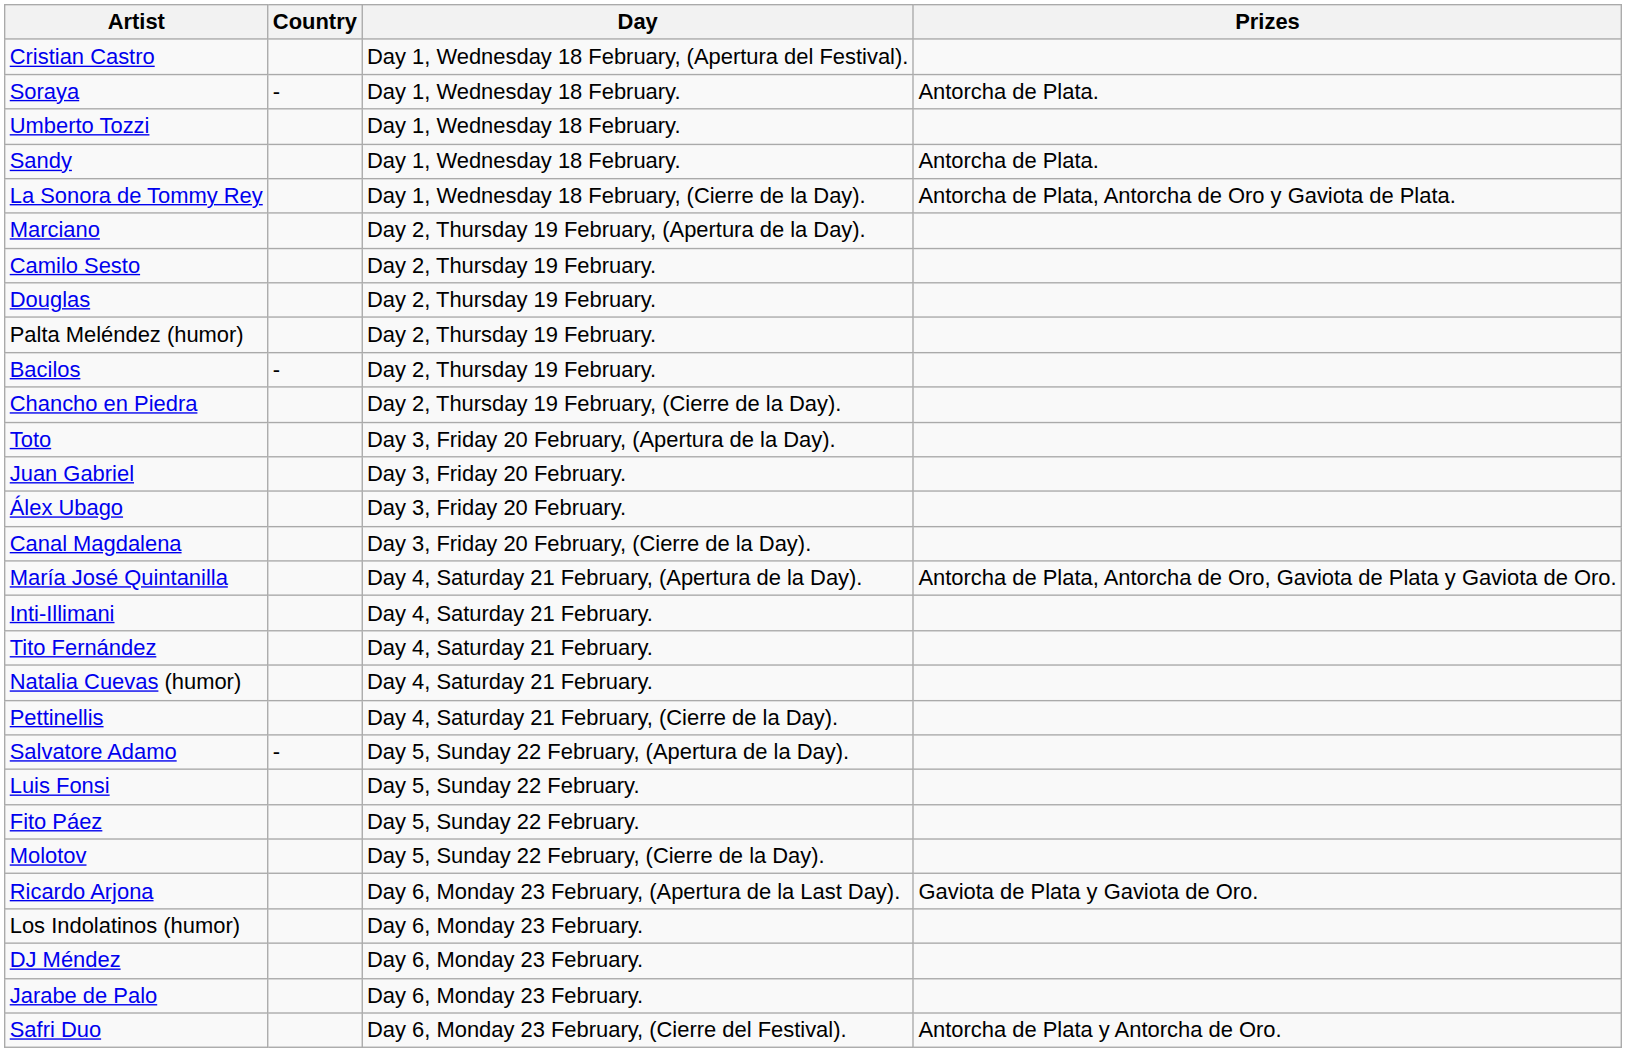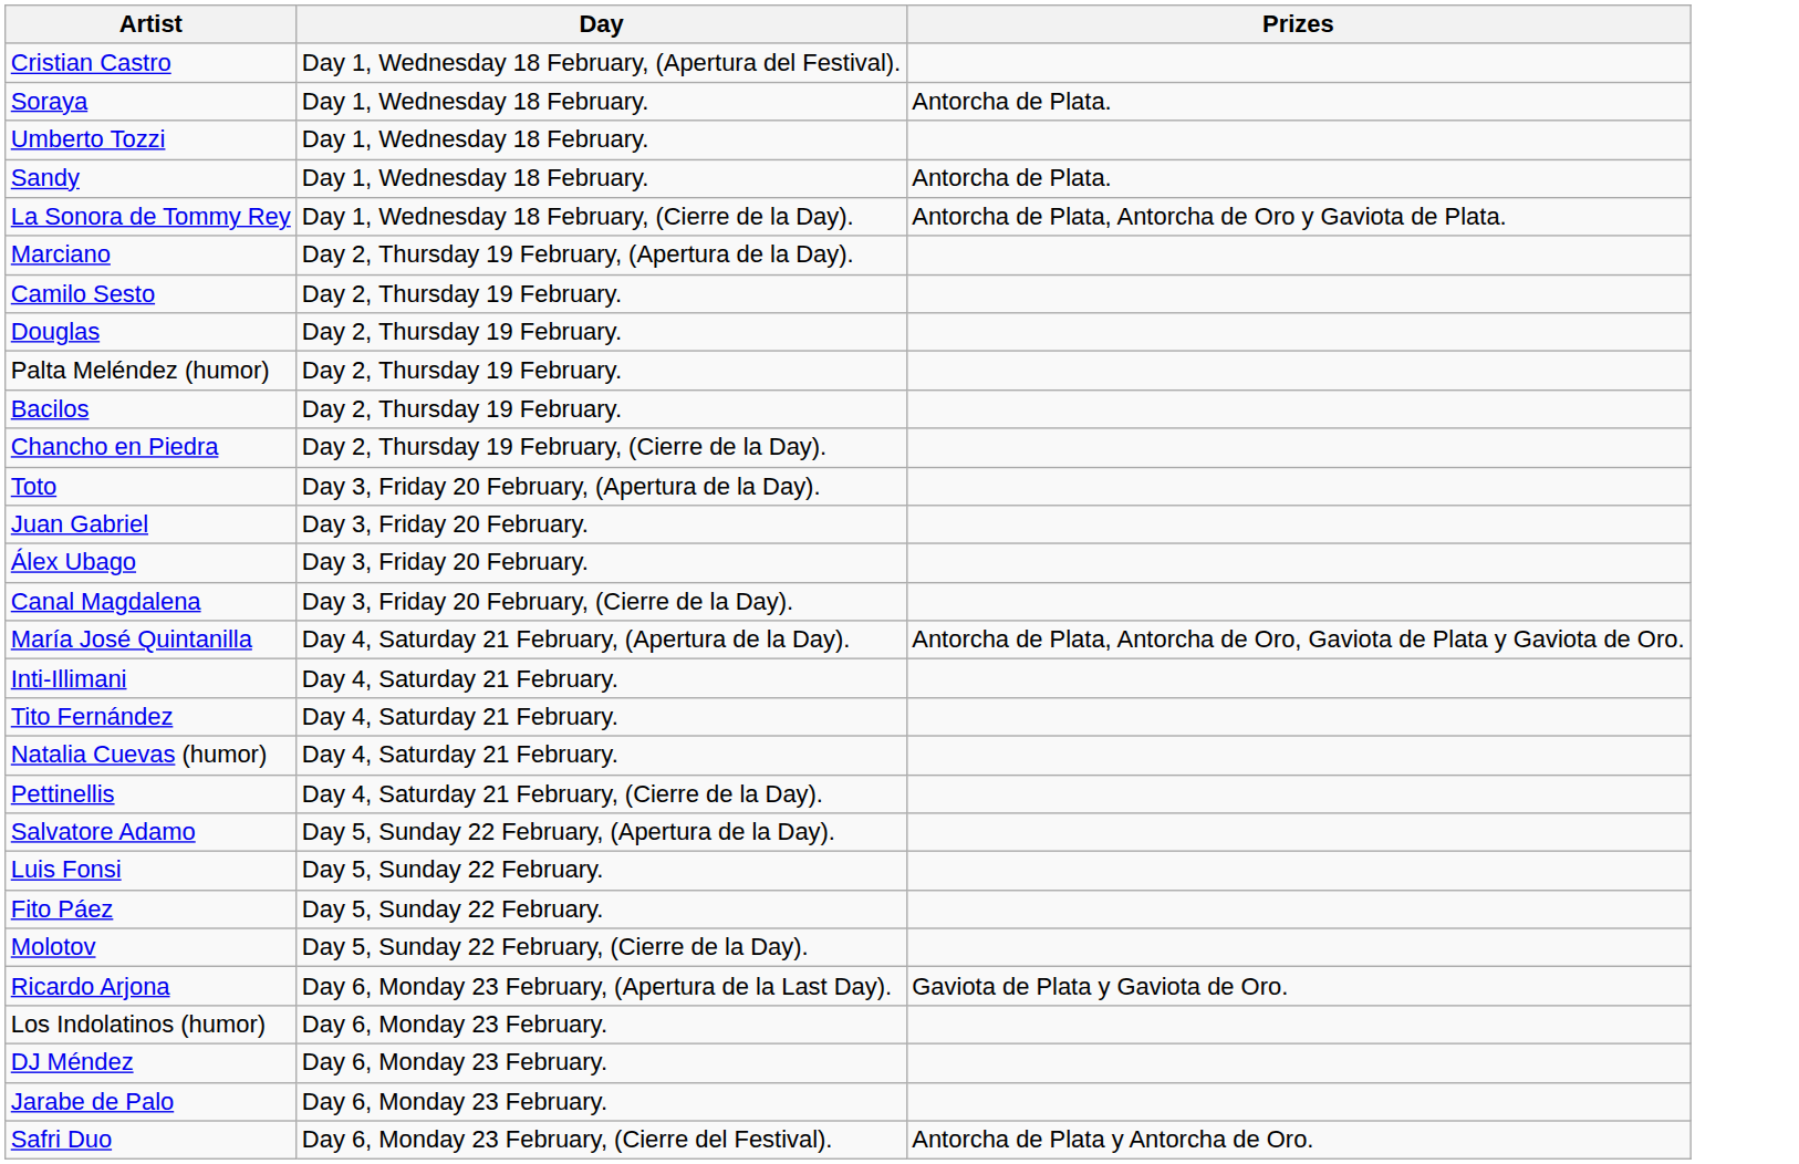 <table class="wikitable">
 <tr>
 <th>Artist</th>
-<th>Country</th>
 <th>Day</th>
 <th>Prizes</th>
 </tr>
 <tr>
 <td><a href='#'>Cristian Castro</a></td>
-<td></td>
 <td>Day 1, Wednesday 18 February, (Apertura del Festival).</td>
 <td></td>
 </tr>
 <tr>
 <td><a href='#'>Soraya</a></td>
-<td>-</td>
 <td>Day 1, Wednesday 18 February.</td>
 <td>Antorcha de Plata.</td>
 </tr>
 <tr>
 <td><a href='#'>Umberto Tozzi</a></td>
-<td></td>
 <td>Day 1, Wednesday 18 February.</td>
 <td></td>
 </tr>
 <tr>
 <td><a href='#'>Sandy</a></td>
-<td></td>
 <td>Day 1, Wednesday 18 February.</td>
 <td>Antorcha de Plata.</td>
 </tr>
 <tr>
 <td><a href='#'>La Sonora de Tommy Rey</a></td>
-<td></td>
 <td>Day 1, Wednesday 18 February, (Cierre de la Day).</td>
 <td>Antorcha de Plata, Antorcha de Oro y Gaviota de Plata.</td>
 </tr>
 <tr>
 <td><a href='#'>Marciano</a></td>
-<td></td>
 <td>Day 2, Thursday 19 February, (Apertura de la Day).</td>
 <td></td>
 </tr>
 <tr>
 <td><a href='#'>Camilo Sesto</a></td>
-<td></td>
 <td>Day 2, Thursday 19 February.</td>
 <td></td>
 </tr>
 <tr>
 <td><a href='#'>Douglas</a></td>
-<td></td>
 <td>Day 2, Thursday 19 February.</td>
 <td></td>
 </tr>
 <tr>
 <td>Palta Meléndez (humor)</td>
-<td></td>
 <td>Day 2, Thursday 19 February.</td>
 <td></td>
 </tr>
 <tr>
 <td><a href='#'>Bacilos</a></td>
-<td>-</td>
 <td>Day 2, Thursday 19 February.</td>
 <td></td>
 </tr>
 <tr>
 <td><a href='#'>Chancho en Piedra</a></td>
-<td></td>
 <td>Day 2, Thursday 19 February, (Cierre de la Day).</td>
 <td></td>
 </tr>
 <tr>
 <td><a href='#'>Toto</a></td>
-<td></td>
 <td>Day 3, Friday 20 February, (Apertura de la Day).</td>
 <td></td>
 </tr>
 <tr>
 <td><a href='#'>Juan Gabriel</a></td>
-<td></td>
 <td>Day 3, Friday 20 February.</td>
 <td></td>
 </tr>
 <tr>
 <td><a href='#'>Álex Ubago</a></td>
-<td></td>
 <td>Day 3, Friday 20 February.</td>
 <td></td>
 </tr>
 <tr>
 <td><a href='#'>Canal Magdalena</a></td>
-<td></td>
 <td>Day 3, Friday 20 February, (Cierre de la Day).</td>
 <td></td>
 </tr>
 <tr>
 <td><a href='#'>María José Quintanilla</a></td>
-<td></td>
 <td>Day 4, Saturday 21 February, (Apertura de la Day).</td>
 <td>Antorcha de Plata, Antorcha de Oro, Gaviota de Plata y Gaviota de Oro.</td>
 </tr>
 <tr>
 <td><a href='#'>Inti-Illimani</a></td>
-<td></td>
 <td>Day 4, Saturday 21 February.</td>
 <td></td>
 </tr>
 <tr>
 <td><a href='#'>Tito Fernández</a></td>
-<td></td>
 <td>Day 4, Saturday 21 February.</td>
 <td></td>
 </tr>
 <tr>
 <td><a href='#'>Natalia Cuevas</a> (humor)</td>
-<td></td>
 <td>Day 4, Saturday 21 February.</td>
 <td></td>
 </tr>
 <tr>
 <td><a href='#'>Pettinellis</a></td>
-<td></td>
 <td>Day 4, Saturday 21 February, (Cierre de la Day).</td>
 <td></td>
 </tr>
 <tr>
 <td><a href='#'>Salvatore Adamo</a></td>
-<td>-</td>
 <td>Day 5, Sunday 22 February, (Apertura de la Day).</td>
 <td></td>
 </tr>
 <tr>
 <td><a href='#'>Luis Fonsi</a></td>
-<td></td>
 <td>Day 5, Sunday 22 February.</td>
 <td></td>
 </tr>
 <tr>
 <td><a href='#'>Fito Páez</a></td>
-<td></td>
 <td>Day 5, Sunday 22 February.</td>
 <td></td>
 </tr>
 <tr>
 <td><a href='#'>Molotov</a></td>
-<td></td>
 <td>Day 5, Sunday 22 February, (Cierre de la Day).</td>
 <td></td>
 </tr>
 <tr>
 <td><a href='#'>Ricardo Arjona</a></td>
-<td></td>
 <td>Day 6, Monday 23 February, (Apertura de la Last Day).</td>
 <td>Gaviota de Plata y Gaviota de Oro.</td>
 </tr>
 <tr>
 <td>Los Indolatinos (humor)</td>
-<td></td>
 <td>Day 6, Monday 23 February.</td>
 <td></td>
 </tr>
 <tr>
 <td><a href='#'>DJ Méndez</a></td>
-<td></td>
 <td>Day 6, Monday 23 February.</td>
 <td></td>
 </tr>
 <tr>
 <td><a href='#'>Jarabe de Palo</a></td>
-<td></td>
 <td>Day 6, Monday 23 February.</td>
 <td></td>
 </tr>
 <tr>
 <td><a href='#'>Safri Duo</a></td>
-<td></td>
 <td>Day 6, Monday 23 February, (Cierre del Festival).</td>
 <td>Antorcha de Plata y Antorcha de Oro.</td>
 </tr>
 </table>
